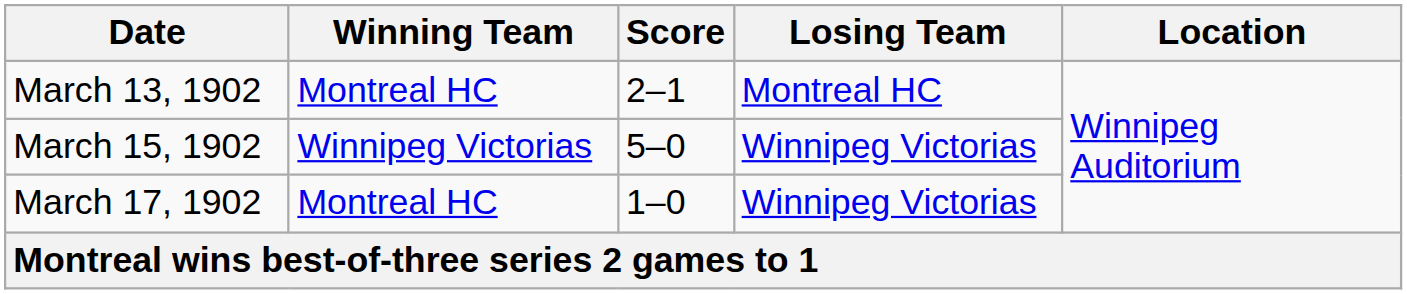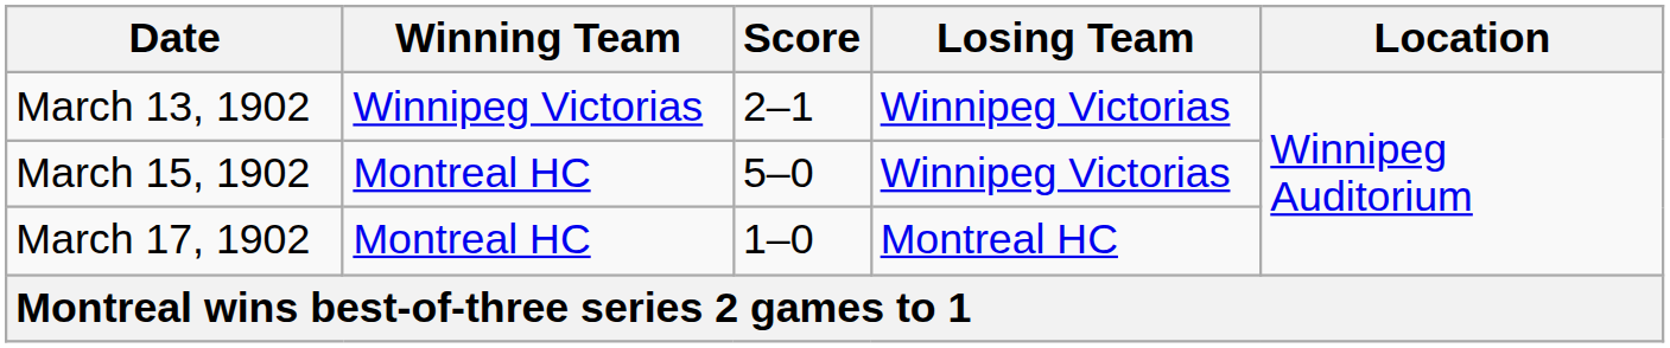 <table class="wikitable">
 <tr>
 <th width="120">Date</th>
 <th width="140">Winning Team</th>
 <th width="5">Score</th>
 <th width="140">Losing Team</th>
 <th width="145">Location</th>
 </tr>
 <tr>
 <td>March 13, 1902</td>
-<td><a href='#'>Montreal HC</a></td>
+<td><a href='#'>Winnipeg Victorias</a></td>
 <td>2–1</td>
-<td><a href='#'>Montreal HC</a></td>
+<td><a href='#'>Winnipeg Victorias</a></td>
 <td rowspan="3"><a href='#'>Winnipeg Auditorium</a></td>
 </tr>
 <tr>
 <td>March 15, 1902</td>
-<td><a href='#'>Winnipeg Victorias</a></td>
+<td><a href='#'>Montreal HC</a></td>
 <td>5–0</td>
 <td><a href='#'>Winnipeg Victorias</a></td>
 </tr>
 <tr>
 <td>March 17, 1902</td>
 <td><a href='#'>Montreal HC</a></td>
 <td>1–0</td>
-<td><a href='#'>Winnipeg Victorias</a></td>
+<td><a href='#'>Montreal HC</a></td>
 </tr>
 <tr>
 <th colspan="5" style="text-align:left;">Montreal wins best-of-three series 2 games to 1</th>
 </tr>
 </table>
